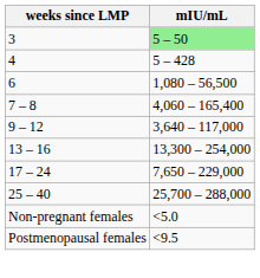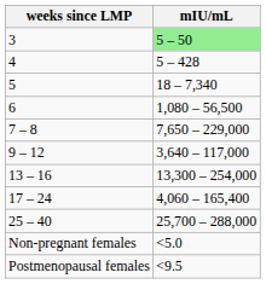 <table class="wikitable">
 <tr>
 <th>weeks since LMP</th>
 <th>mIU/mL</th>
 </tr>
 <tr>
 <td>3</td>
 <td style="background: lightgreen;">5 – 50</td>
 </tr>
 <tr>
 <td>4</td>
 <td>5 – 428</td>
 </tr>
 <tr>
+<td>5</td>
+<td>18 – 7,340</td>
+</tr>
+<tr>
 <td>6</td>
 <td>1,080 – 56,500</td>
 </tr>
 <tr>
 <td>7 – 8</td>
-<td>4,060 – 165,400</td>
+<td>7,650 – 229,000</td>
 </tr>
 <tr>
 <td>9 – 12</td>
 <td>3,640 – 117,000</td>
 </tr>
 <tr>
 <td>13 – 16</td>
 <td>13,300 – 254,000</td>
 </tr>
 <tr>
 <td>17 – 24</td>
-<td>7,650 – 229,000</td>
+<td>4,060 – 165,400</td>
 </tr>
 <tr>
 <td>25 – 40</td>
 <td>25,700 – 288,000</td>
 </tr>
 <tr>
 <td>Non-pregnant females</td>
 <td><5.0</td>
 </tr>
 <tr>
 <td>Postmenopausal females</td>
 <td><9.5</td>
 </tr>
 </table>
